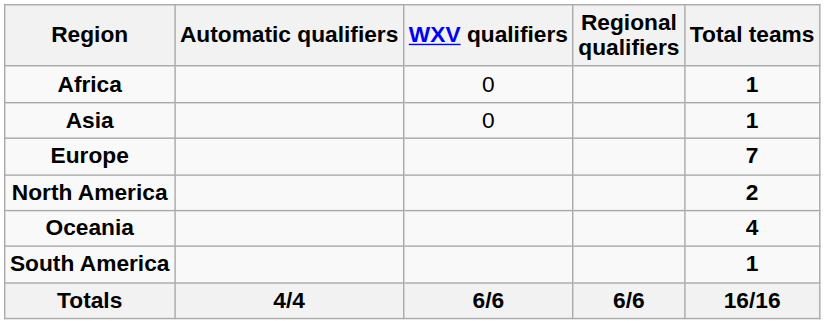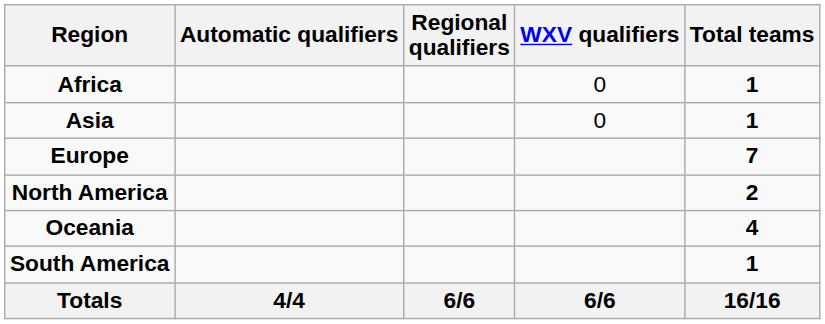 <table class=wikitable>
 <tr>
 <th>Region</th>
 <th>Automatic qualifiers</th>
+<th>Regional<br> qualifiers</th>
 <th><a href='#'>WXV</a> qualifiers</th>
-<th>Regional<br> qualifiers</th>
 <th>Total teams</th>
 </tr>
 <tr align=center>
 <td><strong>Africa</strong></td>
 <td></td>
+<td></td>
 <td>0</td>
-<td></td>
 <td><strong>1</strong></td>
 </tr>
 <tr align=center>
 <td><strong>Asia</strong></td>
 <td></td>
+<td></td>
 <td>0</td>
-<td></td>
 <td><strong>1</strong></td>
 </tr>
 <tr align=center>
 <td><strong>Europe</strong></td>
 <td></td>
 <td></td>
 <td></td>
 <td><strong>7</strong></td>
 </tr>
 <tr align=center>
 <td><strong>North America</strong></td>
 <td></td>
 <td></td>
 <td></td>
 <td><strong>2</strong></td>
 </tr>
 <tr align=center>
 <td><strong>Oceania</strong></td>
 <td></td>
 <td></td>
 <td></td>
 <td><strong>4</strong></td>
 </tr>
 <tr align=center>
 <td><strong>South America</strong></td>
 <td></td>
 <td></td>
 <td></td>
 <td><strong>1</strong></td>
 </tr>
 <tr>
 <th>Totals</th>
 <th>4/4</th>
 <th>6/6</th>
 <th>6/6</th>
 <th>16/16</th>
 </tr>
 </table>
